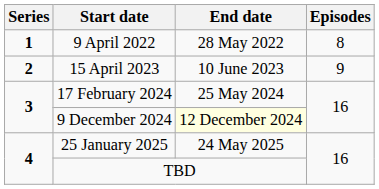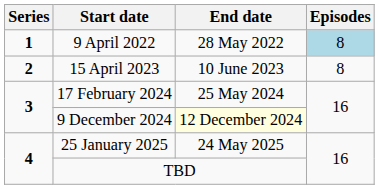 <table class="wikitable" style="text-align:center;">
 <tr>
 <th>Series</th>
 <th>Start date</th>
 <th>End date</th>
 <th>Episodes</th>
 </tr>
 <tr>
 <td><strong>1</strong></td>
 <td>9 April 2022</td>
 <td>28 May 2022</td>
-<td>8</td>
+<td style="background: lightblue;">8</td>
 </tr>
 <tr>
 <td><strong>2</strong></td>
 <td>15 April 2023</td>
 <td>10 June 2023</td>
-<td>9</td>
+<td>8</td>
 </tr>
 <tr>
 <td rowspan="2"><strong>3</strong></td>
 <td>17 February 2024</td>
 <td>25 May 2024</td>
 <td rowspan="2">16</td>
 </tr>
 <tr>
 <td>9 December 2024</td>
 <td style="background: lightyellow;">12 December 2024</td>
 </tr>
 <tr>
 <td rowspan="2"><strong>4</strong></td>
 <td>25 January 2025</td>
 <td>24 May 2025</td>
 <td rowspan="2">16</td>
 </tr>
 <tr>
 <td colspan="2">TBD<br></td>
 </tr>
 </table>
